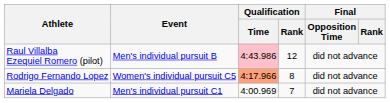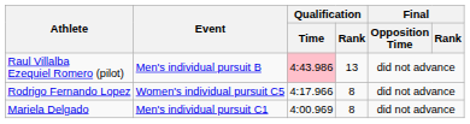 <table class=wikitable style="font-size:90%">
 <tr>
 <th rowspan="2">Athlete</th>
 <th rowspan="2">Event</th>
 <th colspan="2">Qualification</th>
 <th colspan="2">Final</th>
 </tr>
 <tr>
 <th>Time</th>
 <th>Rank</th>
 <th>Opposition<br>Time</th>
 <th>Rank</th>
 </tr>
 <tr>
 <td><a href='#'>Raul Villalba</a><br><a href='#'>Ezequiel Romero</a> (pilot)</td>
 <td><a href='#'>Men's individual pursuit B</a></td>
 <td align="center" style="background: pink;">4:43.986</td>
-<td align="center">12</td>
+<td align="center">13</td>
 <td align="center" colspan=2>did not advance</td>
 </tr>
 <tr>
 <td><a href='#'>Rodrigo Fernando Lopez</a></td>
 <td><a href='#'>Women's individual pursuit C5</a></td>
-<td align="center" style="background: lightsalmon;">4:17.966</td>
+<td align="center">4:17.966</td>
 <td align="center">8</td>
 <td align="center" colspan=2>did not advance</td>
 </tr>
 <tr>
 <td><a href='#'>Mariela Delgado</a></td>
 <td><a href='#'>Men's individual pursuit C1</a></td>
 <td align="center">4:00.969</td>
-<td align="center">7</td>
+<td align="center">8</td>
 <td align="center" colspan=2>did not advance</td>
 </tr>
 </table>
